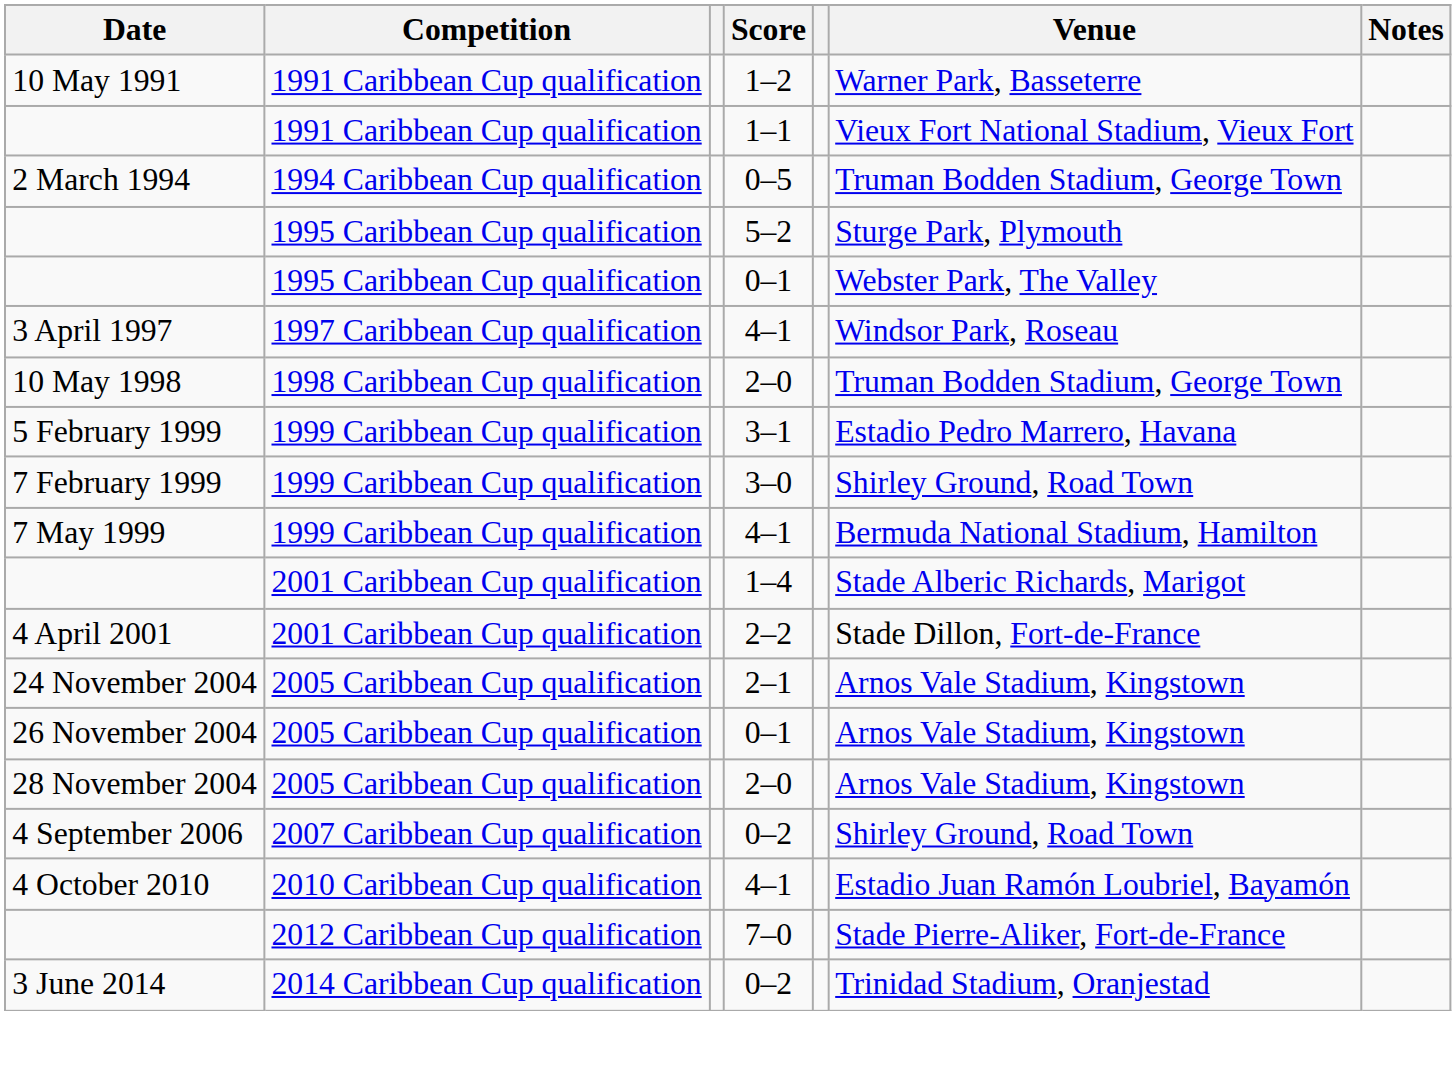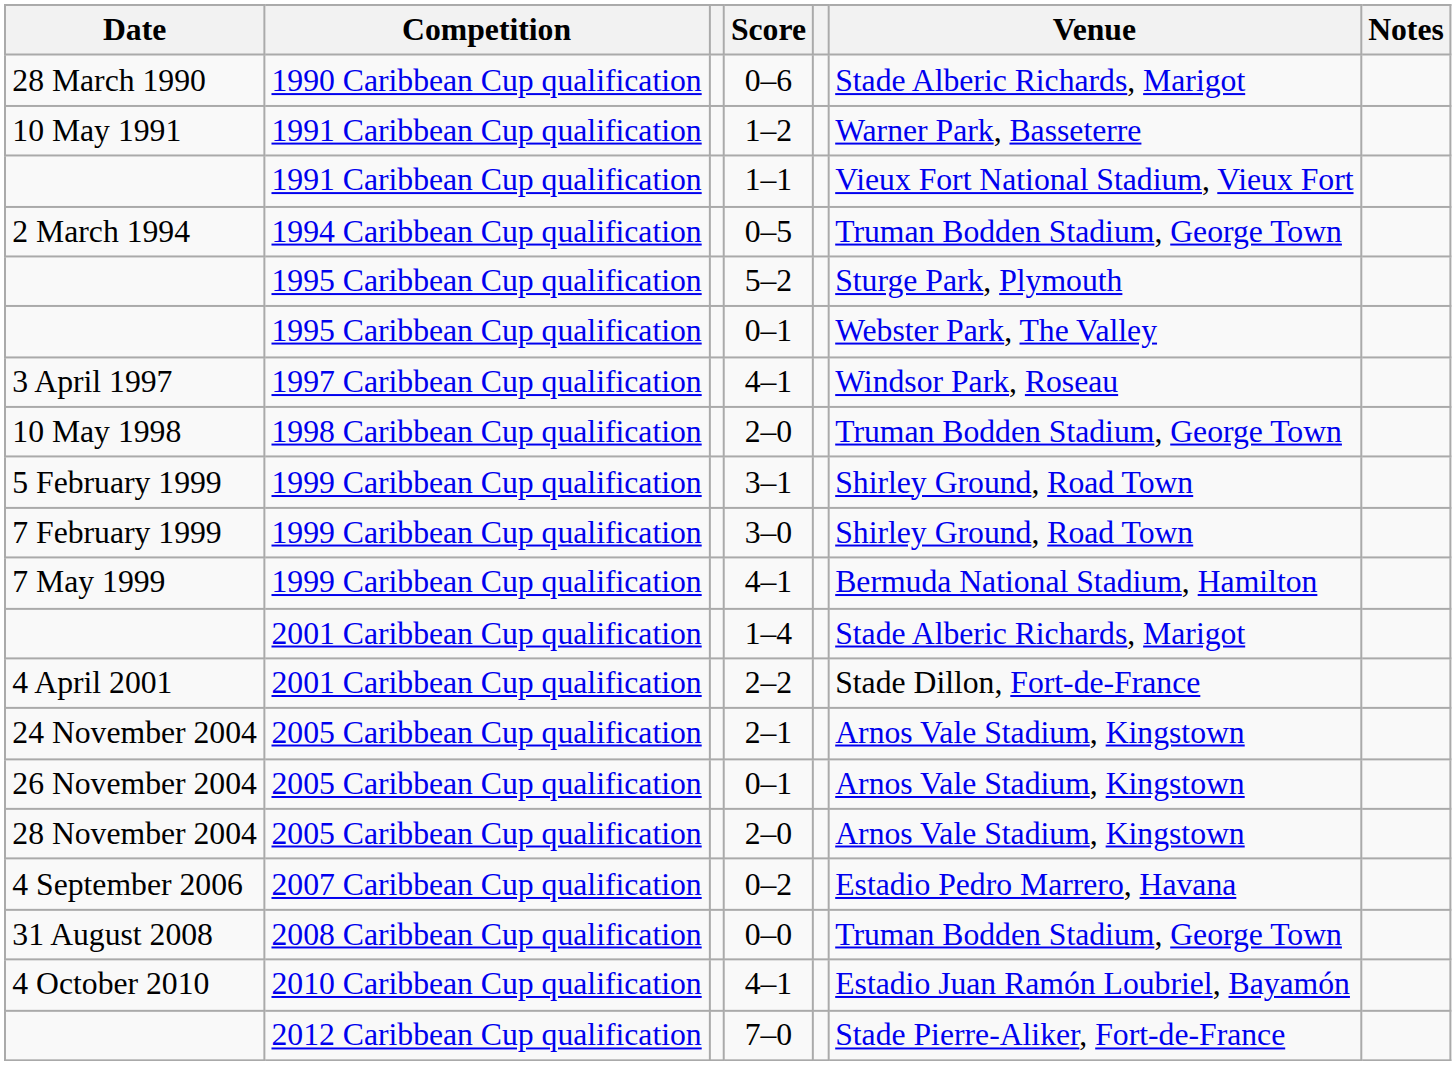 <table class="wikitable">
 <tr>
 <th>Date</th>
 <th>Competition</th>
 <th></th>
 <th>Score</th>
 <th></th>
 <th>Venue</th>
 <th>Notes</th>
+</tr>
+<tr>
+<td>28 March 1990</td>
+<td><a href='#'>1990 Caribbean Cup qualification</a></td>
+<td align=right></td>
+<td align=center>0–6</td>
+<td></td>
+<td> <a href='#'>Stade Alberic Richards</a>, <a href='#'>Marigot</a></td>
+<td></td>
 </tr>
 <tr>
 <td>10 May 1991</td>
 <td><a href='#'>1991 Caribbean Cup qualification</a></td>
 <td align=right></td>
 <td align=center>1–2</td>
 <td></td>
 <td> <a href='#'>Warner Park</a>, <a href='#'>Basseterre</a></td>
 <td></td>
 </tr>
 <tr>
 <td></td>
 <td><a href='#'>1991 Caribbean Cup qualification</a></td>
 <td align=right></td>
 <td align=center>1–1</td>
 <td></td>
 <td> <a href='#'>Vieux Fort National Stadium</a>, <a href='#'>Vieux Fort</a></td>
 <td></td>
 </tr>
 <tr>
 <td>2 March 1994</td>
 <td><a href='#'>1994 Caribbean Cup qualification</a></td>
 <td align=right></td>
 <td align=center>0–5</td>
 <td></td>
 <td> <a href='#'>Truman Bodden Stadium</a>, <a href='#'>George Town</a></td>
 <td></td>
 </tr>
 <tr>
 <td></td>
 <td><a href='#'>1995 Caribbean Cup qualification</a></td>
 <td align=right></td>
 <td align=center>5–2</td>
 <td></td>
 <td> <a href='#'>Sturge Park</a>, <a href='#'>Plymouth</a></td>
 <td></td>
 </tr>
 <tr>
 <td></td>
 <td><a href='#'>1995 Caribbean Cup qualification</a></td>
 <td align=right></td>
 <td align=center>0–1</td>
 <td></td>
 <td> <a href='#'>Webster Park</a>, <a href='#'>The Valley</a></td>
 <td></td>
 </tr>
 <tr>
 <td>3 April 1997</td>
 <td><a href='#'>1997 Caribbean Cup qualification</a></td>
 <td align=right></td>
 <td align=center>4–1</td>
 <td></td>
 <td> <a href='#'>Windsor Park</a>, <a href='#'>Roseau</a></td>
 <td></td>
 </tr>
 <tr>
 <td>10 May 1998</td>
 <td><a href='#'>1998 Caribbean Cup qualification</a></td>
 <td align=right></td>
 <td align=center>2–0</td>
 <td></td>
 <td> <a href='#'>Truman Bodden Stadium</a>, <a href='#'>George Town</a></td>
 <td></td>
 </tr>
 <tr>
 <td>5 February 1999</td>
 <td><a href='#'>1999 Caribbean Cup qualification</a></td>
 <td align=right></td>
 <td align=center>3–1</td>
 <td></td>
-<td> <a href='#'>Estadio Pedro Marrero</a>, <a href='#'>Havana</a></td>
+<td> <a href='#'>Shirley Ground</a>, <a href='#'>Road Town</a></td>
 <td></td>
 </tr>
 <tr>
 <td>7 February 1999</td>
 <td><a href='#'>1999 Caribbean Cup qualification</a></td>
 <td align=right></td>
 <td align=center>3–0</td>
 <td></td>
 <td> <a href='#'>Shirley Ground</a>, <a href='#'>Road Town</a></td>
 <td></td>
 </tr>
 <tr>
 <td>7 May 1999</td>
 <td><a href='#'>1999 Caribbean Cup qualification</a></td>
 <td align=right></td>
 <td align=center>4–1</td>
 <td></td>
 <td> <a href='#'>Bermuda National Stadium</a>, <a href='#'>Hamilton</a></td>
 <td></td>
 </tr>
 <tr>
 <td></td>
 <td><a href='#'>2001 Caribbean Cup qualification</a></td>
 <td align=right></td>
 <td align=center>1–4</td>
 <td></td>
 <td> <a href='#'>Stade Alberic Richards</a>, <a href='#'>Marigot</a></td>
 <td></td>
 </tr>
 <tr>
 <td>4 April 2001</td>
 <td><a href='#'>2001 Caribbean Cup qualification</a></td>
 <td align=right></td>
 <td align=center>2–2</td>
 <td></td>
 <td> Stade Dillon, <a href='#'>Fort-de-France</a></td>
 <td></td>
 </tr>
 <tr>
 <td>24 November 2004</td>
 <td><a href='#'>2005 Caribbean Cup qualification</a></td>
 <td align=right></td>
 <td align=center>2–1</td>
 <td></td>
 <td> <a href='#'>Arnos Vale Stadium</a>, <a href='#'>Kingstown</a></td>
 <td></td>
 </tr>
 <tr>
 <td>26 November 2004</td>
 <td><a href='#'>2005 Caribbean Cup qualification</a></td>
 <td align=right></td>
 <td align=center>0–1</td>
 <td></td>
 <td> <a href='#'>Arnos Vale Stadium</a>, <a href='#'>Kingstown</a></td>
 <td></td>
 </tr>
 <tr>
 <td>28 November 2004</td>
 <td><a href='#'>2005 Caribbean Cup qualification</a></td>
 <td align=right></td>
 <td align=center>2–0</td>
 <td></td>
 <td> <a href='#'>Arnos Vale Stadium</a>, <a href='#'>Kingstown</a></td>
 <td></td>
 </tr>
 <tr>
 <td>4 September 2006</td>
 <td><a href='#'>2007 Caribbean Cup qualification</a></td>
 <td align=right></td>
 <td align=center>0–2</td>
 <td></td>
-<td> <a href='#'>Shirley Ground</a>, <a href='#'>Road Town</a></td>
+<td> <a href='#'>Estadio Pedro Marrero</a>, <a href='#'>Havana</a></td>
+<td></td>
+</tr>
+<tr>
+<td>31 August 2008</td>
+<td><a href='#'>2008 Caribbean Cup qualification</a></td>
+<td align=right></td>
+<td align=center>0–0</td>
+<td></td>
+<td> <a href='#'>Truman Bodden Stadium</a>, <a href='#'>George Town</a></td>
 <td></td>
 </tr>
 <tr>
 <td>4 October 2010</td>
 <td><a href='#'>2010 Caribbean Cup qualification</a></td>
 <td align=right></td>
 <td align=center>4–1</td>
 <td></td>
 <td> <a href='#'>Estadio Juan Ramón Loubriel</a>, <a href='#'>Bayamón</a></td>
 <td></td>
 </tr>
 <tr>
 <td></td>
 <td><a href='#'>2012 Caribbean Cup qualification</a></td>
 <td align=right></td>
 <td align=center>7–0</td>
 <td></td>
 <td> <a href='#'>Stade Pierre-Aliker</a>, <a href='#'>Fort-de-France</a></td>
 <td></td>
 </tr>
-<tr>
-<td>3 June 2014</td>
-<td><a href='#'>2014 Caribbean Cup qualification</a></td>
-<td align=right></td>
-<td align=center>0–2</td>
-<td></td>
-<td> <a href='#'>Trinidad Stadium</a>, <a href='#'>Oranjestad</a></td>
-<td></td>
-</tr>
 </table>
